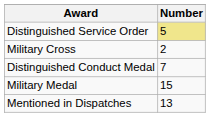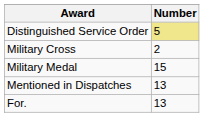 <table class="wikitable">
 <tr>
 </tr>
 <tr>
 <th>Award</th>
 <th>Number</th>
 </tr>
 <tr>
 <td>Distinguished Service Order</td>
 <td style="background: khaki;">5</td>
 </tr>
 <tr>
 <td>Military Cross</td>
 <td>2</td>
 </tr>
 <tr>
-<td>Distinguished Conduct Medal</td>
-<td>7</td>
-</tr>
-<tr>
 <td>Military Medal</td>
 <td>15</td>
 </tr>
 <tr>
 <td>Mentioned in Dispatches</td>
 <td>13</td>
 </tr>
+<tr>
+<td>For.</td>
+<td>13</td>
+</tr>
 </table>
